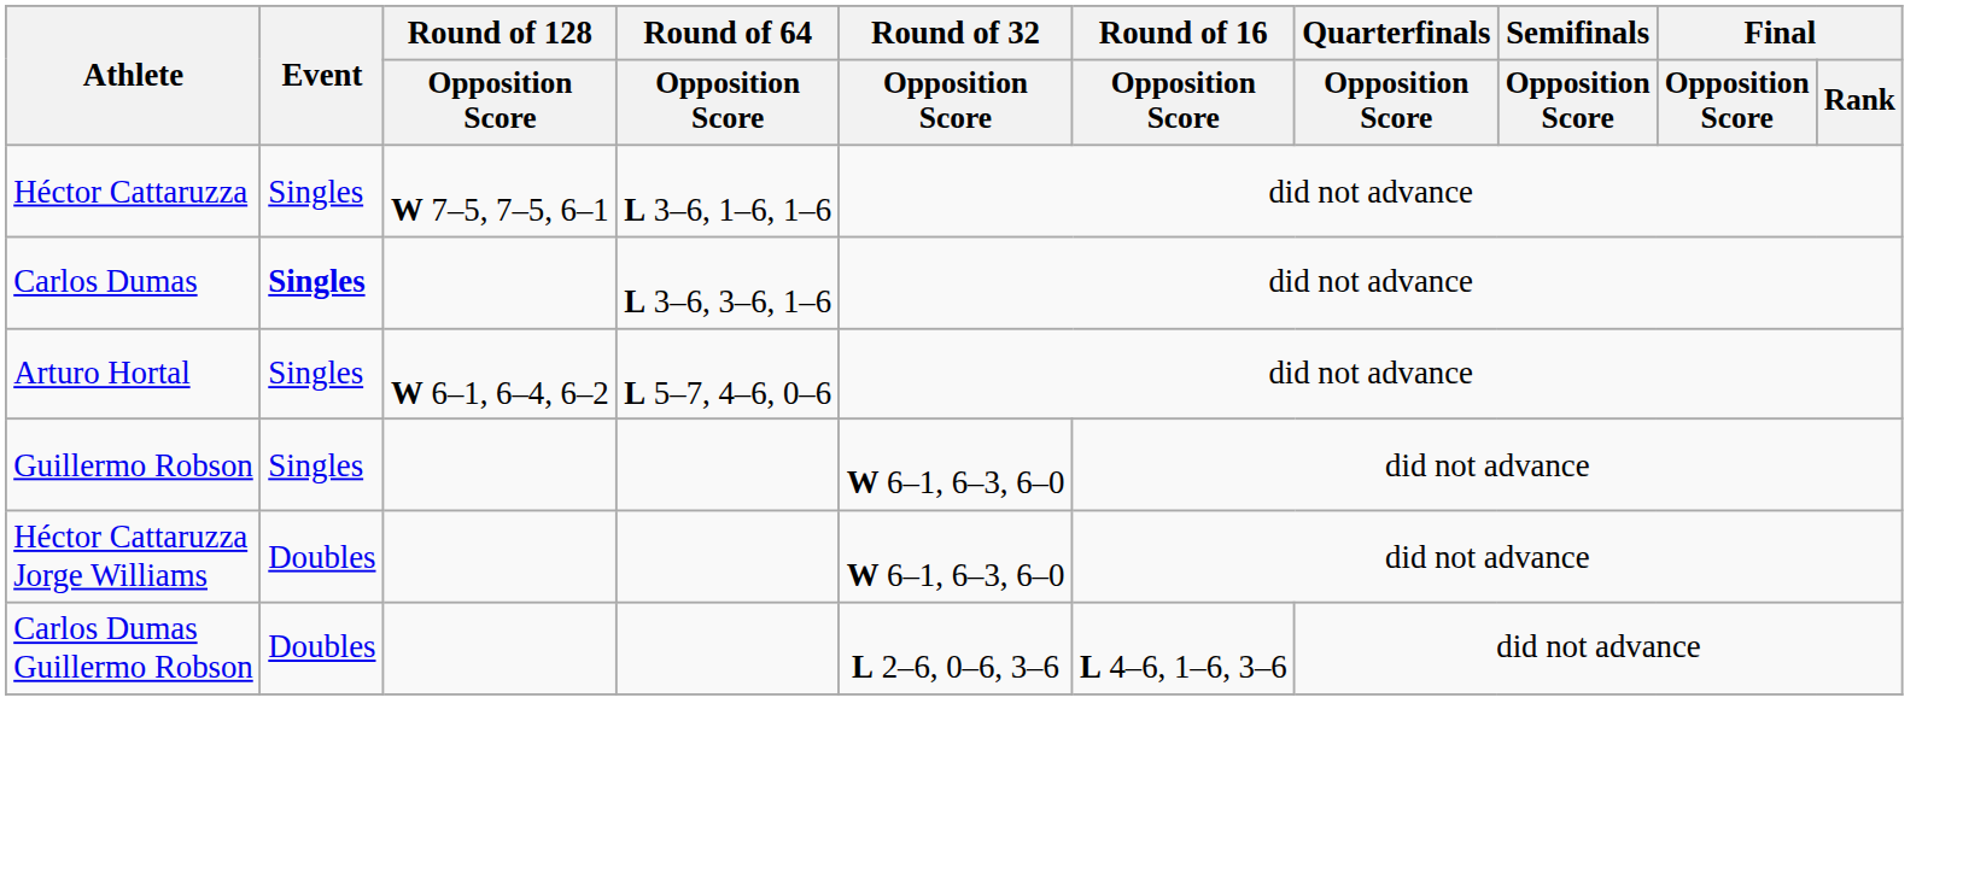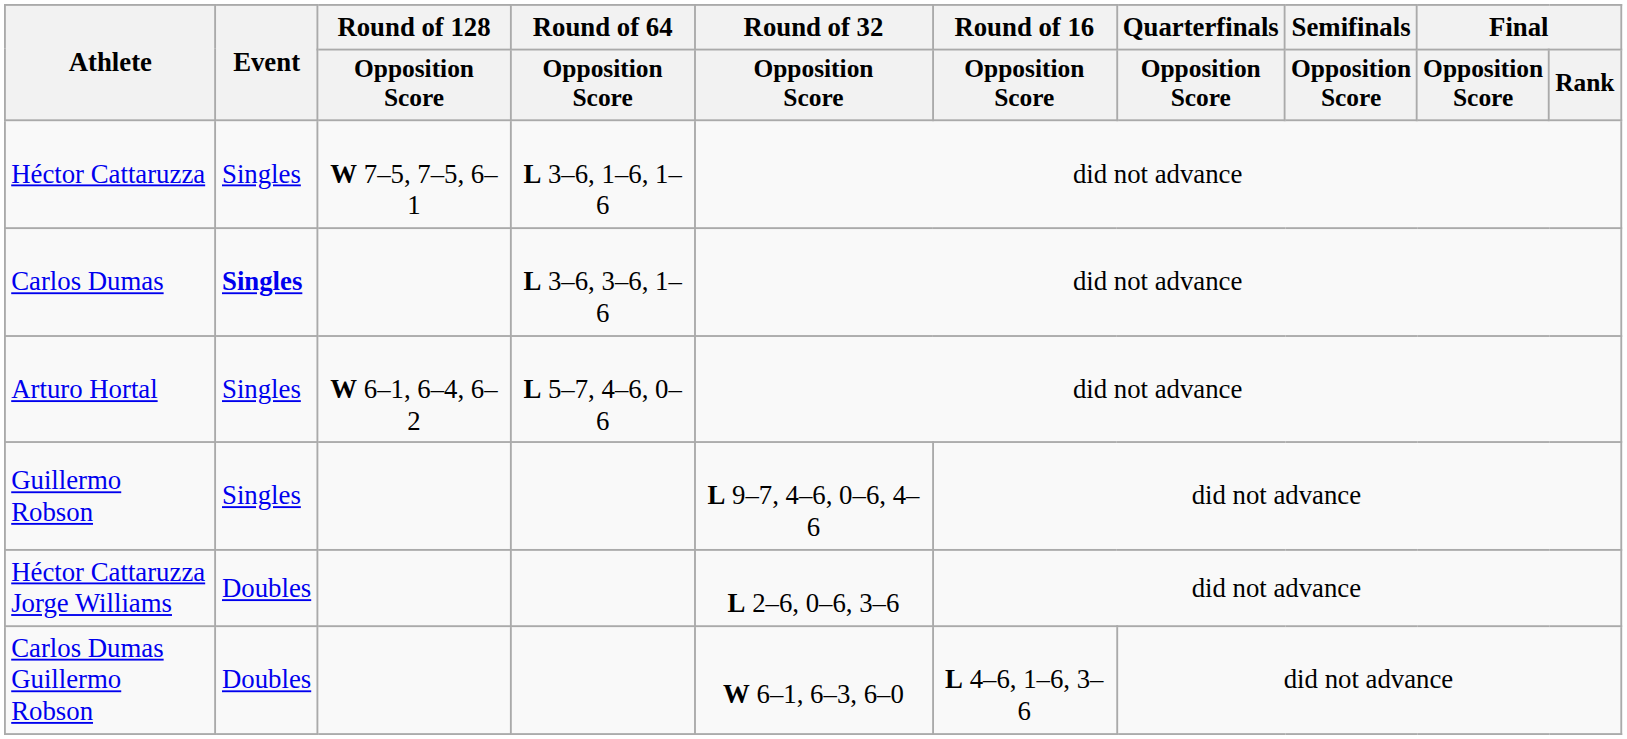 <table class=wikitable style="font-size:90%">
 <tr>
 <th rowspan=2>Athlete</th>
 <th rowspan=2>Event</th>
 <th>Round of 128</th>
 <th>Round of 64</th>
 <th>Round of 32</th>
 <th>Round of 16</th>
 <th>Quarterfinals</th>
 <th>Semifinals</th>
 <th colspan=2>Final</th>
 </tr>
 <tr style="font-size:95%">
 <th>Opposition<br>Score</th>
 <th>Opposition<br>Score</th>
 <th>Opposition<br>Score</th>
 <th>Opposition<br>Score</th>
 <th>Opposition<br>Score</th>
 <th>Opposition<br>Score</th>
 <th>Opposition<br>Score</th>
 <th>Rank</th>
 </tr>
 <tr align=center>
 <td align=left><a href='#'>Héctor Cattaruzza</a></td>
 <td align=left><a href='#'>Singles</a></td>
 <td><br> <strong>W</strong> 7–5, 7–5, 6–1</td>
 <td><br> <strong>L</strong> 3–6, 1–6, 1–6</td>
 <td colspan=6>did not advance</td>
 </tr>
 <tr align=center>
 <td align=left><a href='#'>Carlos Dumas</a></td>
 <td align=left><strong><a href='#'>Singles</a></strong></td>
 <td></td>
 <td><br> <strong>L</strong> 3–6, 3–6, 1–6</td>
 <td colspan=6>did not advance</td>
 </tr>
 <tr align=center>
 <td align=left><a href='#'>Arturo Hortal</a></td>
 <td align=left><a href='#'>Singles</a></td>
 <td><br> <strong>W</strong> 6–1, 6–4, 6–2</td>
 <td><br> <strong>L</strong> 5–7, 4–6, 0–6</td>
 <td colspan=6>did not advance</td>
 </tr>
 <tr align=center>
 <td align=left><a href='#'>Guillermo Robson</a></td>
 <td align=left><a href='#'>Singles</a></td>
 <td></td>
 <td></td>
-<td><br> <strong>W</strong> 6–1, 6–3, 6–0</td>
+<td><br> <strong>L</strong> 9–7, 4–6, 0–6, 4–6</td>
 <td colspan=5>did not advance</td>
 </tr>
 <tr align=center>
 <td align=left><a href='#'>Héctor Cattaruzza</a> <br> <a href='#'>Jorge Williams</a></td>
 <td align=left><a href='#'>Doubles</a></td>
 <td></td>
 <td></td>
-<td><br> <strong>W</strong> 6–1, 6–3, 6–0</td>
+<td><br> <strong>L</strong> 2–6, 0–6, 3–6</td>
 <td colspan=5>did not advance</td>
 </tr>
 <tr align=center>
 <td align=left><a href='#'>Carlos Dumas</a> <br> <a href='#'>Guillermo Robson</a></td>
 <td align=left><a href='#'>Doubles</a></td>
 <td></td>
 <td></td>
-<td><br> <strong>L</strong> 2–6, 0–6, 3–6</td>
+<td><br> <strong>W</strong> 6–1, 6–3, 6–0</td>
 <td><br> <strong>L</strong> 4–6, 1–6, 3–6</td>
 <td colspan=4>did not advance</td>
 </tr>
 </table>
